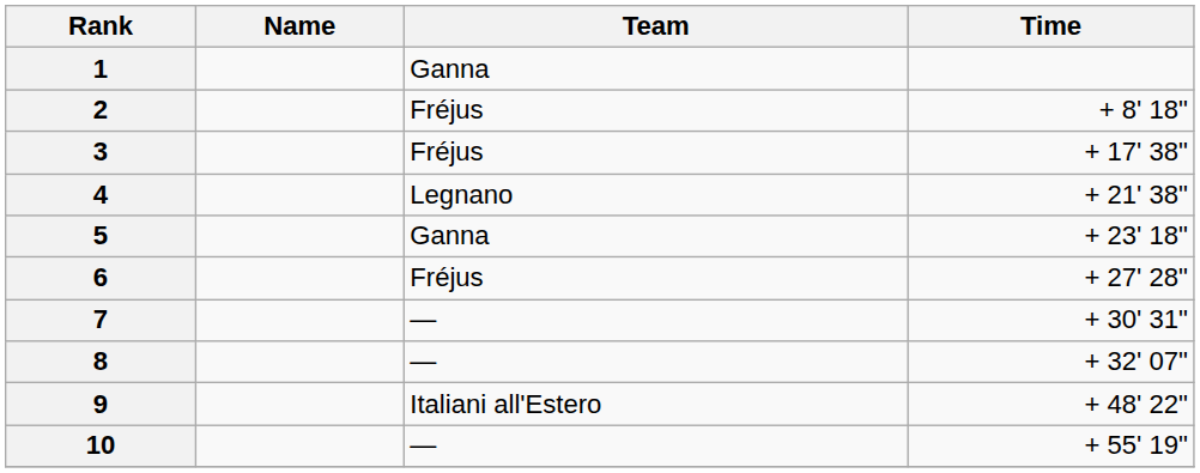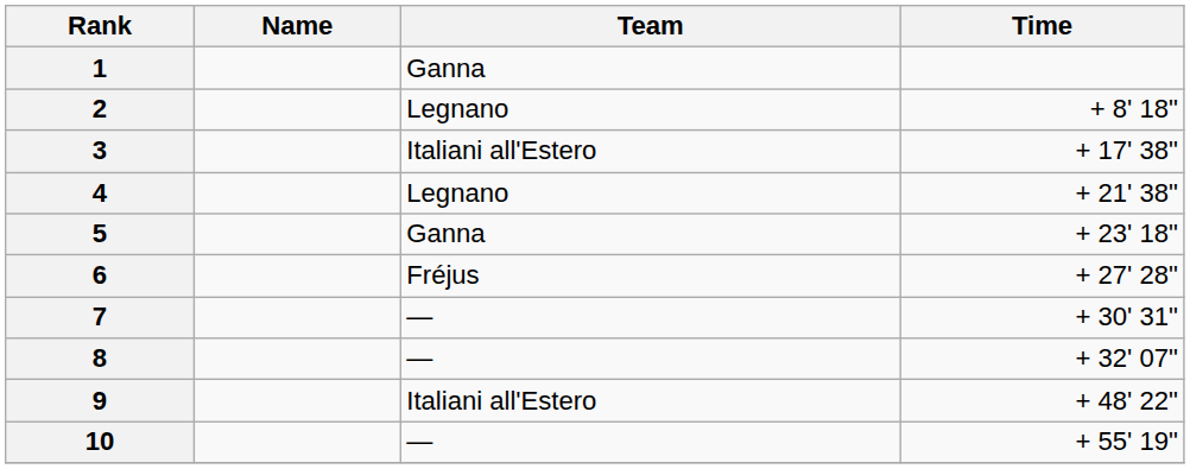 <table class="wikitable" style="width:45em;margin-bottom:0;">
 <tr>
 <th>Rank</th>
 <th>Name</th>
 <th>Team</th>
 <th>Time</th>
 </tr>
 <tr>
 <th style="text-align:center">1</th>
 <td> </td>
 <td>Ganna</td>
 <td align="right"></td>
 </tr>
 <tr>
 <th style="text-align:center">2</th>
 <td></td>
-<td>Fréjus</td>
+<td>Legnano</td>
 <td align="right">+ 8' 18"</td>
 </tr>
 <tr>
 <th style="text-align:center">3</th>
 <td></td>
-<td>Fréjus</td>
+<td>Italiani all'Estero</td>
 <td align="right">+ 17' 38"</td>
 </tr>
 <tr>
 <th style="text-align:center">4</th>
 <td></td>
 <td>Legnano</td>
 <td align="right">+ 21' 38"</td>
 </tr>
 <tr>
 <th style="text-align:center">5</th>
 <td></td>
 <td>Ganna</td>
 <td align="right">+ 23' 18"</td>
 </tr>
 <tr>
 <th style="text-align:center">6</th>
 <td></td>
 <td>Fréjus</td>
 <td align="right">+ 27' 28"</td>
 </tr>
 <tr>
 <th style="text-align:center">7</th>
 <td></td>
 <td>—</td>
 <td align="right">+ 30' 31"</td>
 </tr>
 <tr>
 <th style="text-align:center">8</th>
 <td></td>
 <td>—</td>
 <td align="right">+ 32' 07"</td>
 </tr>
 <tr>
 <th style="text-align:center">9</th>
 <td></td>
 <td>Italiani all'Estero</td>
 <td align="right">+ 48' 22"</td>
 </tr>
 <tr>
 <th style="text-align:center">10</th>
 <td></td>
 <td>—</td>
 <td align="right">+ 55' 19"</td>
 </tr>
 <tr>
 </tr>
 </table>
